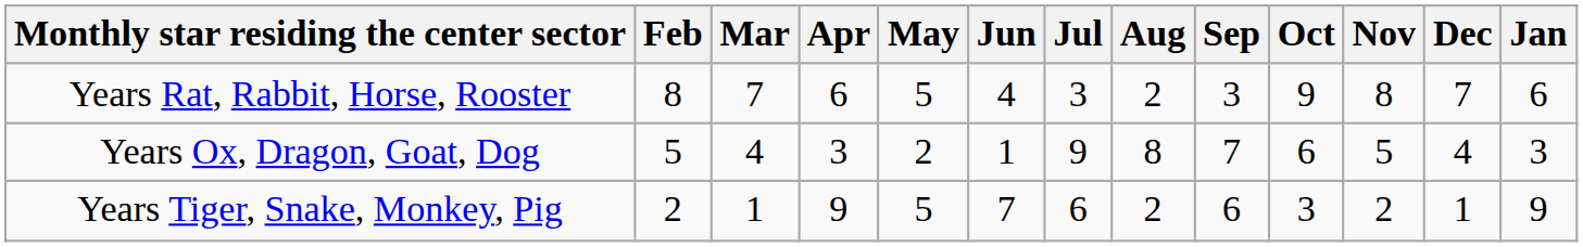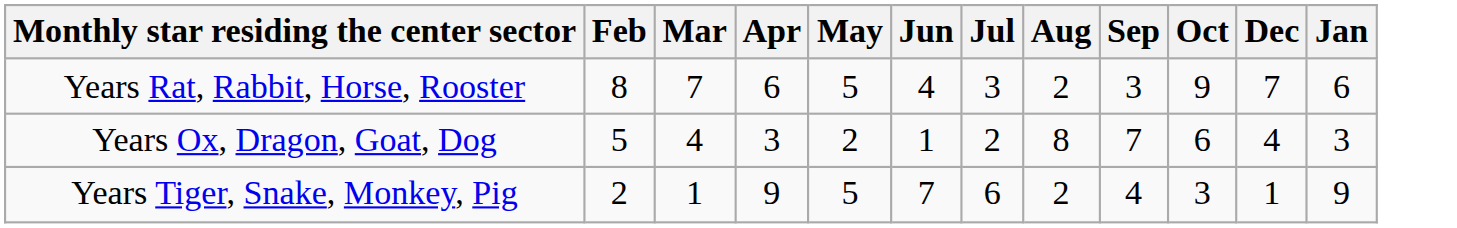 <table class="wikitable">
 <tr ---- align="center">
 <th>Monthly star residing the center sector</th>
 <th>Feb</th>
 <th>Mar</th>
 <th>Apr</th>
 <th>May</th>
 <th>Jun</th>
 <th>Jul</th>
 <th>Aug</th>
 <th>Sep</th>
 <th>Oct</th>
-<th>Nov</th>
 <th>Dec</th>
 <th>Jan</th>
 </tr>
 <tr ---- align="center">
 <td>Years <a href='#'>Rat</a>, <a href='#'>Rabbit</a>, <a href='#'>Horse</a>, <a href='#'>Rooster</a></td>
 <td>8</td>
 <td>7</td>
 <td>6</td>
 <td>5</td>
 <td>4</td>
 <td>3</td>
 <td>2</td>
 <td>3</td>
 <td>9</td>
-<td>8</td>
 <td>7</td>
 <td>6</td>
 </tr>
 <tr ---- align="center">
 <td>Years <a href='#'>Ox</a>, <a href='#'>Dragon</a>, <a href='#'>Goat</a>, <a href='#'>Dog</a></td>
 <td>5</td>
 <td>4</td>
 <td>3</td>
 <td>2</td>
 <td>1</td>
-<td>9</td>
+<td>2</td>
 <td>8</td>
 <td>7</td>
 <td>6</td>
-<td>5</td>
 <td>4</td>
 <td>3</td>
 </tr>
 <tr ---- align="center">
 <td>Years <a href='#'>Tiger</a>, <a href='#'>Snake</a>, <a href='#'>Monkey</a>, <a href='#'>Pig</a></td>
 <td>2</td>
 <td>1</td>
 <td>9</td>
 <td>5</td>
 <td>7</td>
 <td>6</td>
 <td>2</td>
-<td>6</td>
+<td>4</td>
 <td>3</td>
-<td>2</td>
 <td>1</td>
 <td>9</td>
 </tr>
 </table>
